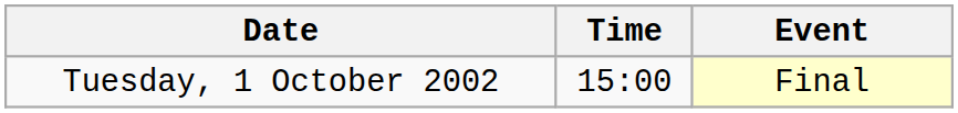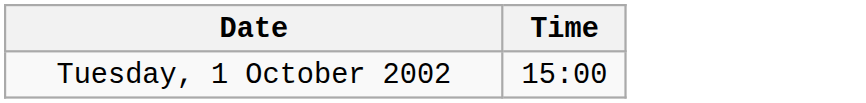 <table class = "wikitable" style="text-align:center;">
 <tr>
 <th width=220>Date</th>
 <th width=50>Time</th>
-<th width=100>Event</th>
 </tr>
 <tr>
 <td>Tuesday, 1 October 2002</td>
 <td>15:00</td>
-<td bgcolor=ffffcc>Final</td>
 </tr>
 </table>
